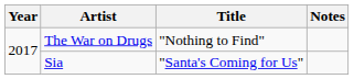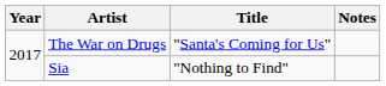 <table class="wikitable sortable">
 <tr>
 <th>Year</th>
 <th>Artist</th>
 <th>Title</th>
 <th class="unsortable">Notes</th>
 </tr>
 <tr>
 <td rowspan="2">2017</td>
 <td><a href='#'>The War on Drugs</a></td>
-<td>"Nothing to Find"</td>
+<td>"<a href='#'>Santa's Coming for Us</a>"</td>
 <td></td>
 </tr>
 <tr>
 <td><a href='#'>Sia</a></td>
-<td>"<a href='#'>Santa's Coming for Us</a>"</td>
+<td>"Nothing to Find"</td>
 <td></td>
 </tr>
 </table>
